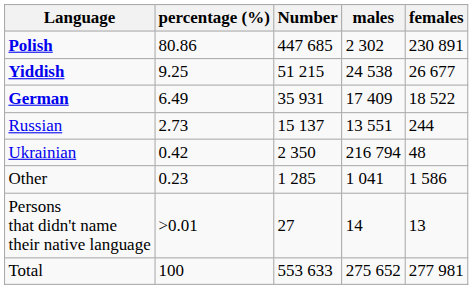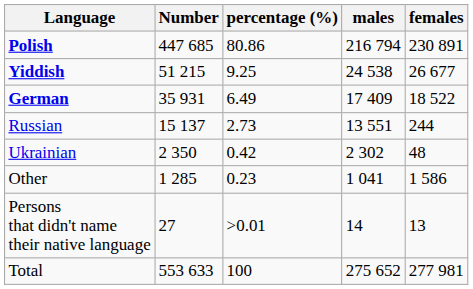 <table align="center" class="wikitable plainlinks TablePager">
 <tr>
 <th>Language</th>
+<th>Number</th>
 <th>percentage (%)</th>
-<th>Number</th>
 <th>males</th>
 <th>females</th>
 </tr>
 <tr ---->
 <td><strong><a href='#'>Polish</a></strong></td>
+<td>447 685</td>
 <td>80.86</td>
-<td>447 685</td>
-<td>2 302</td>
+<td>216 794</td>
 <td>230 891</td>
 </tr>
 <tr ---->
 <td><strong><a href='#'>Yiddish</a></strong></td>
+<td>51 215</td>
 <td>9.25</td>
-<td>51 215</td>
 <td>24 538</td>
 <td>26 677</td>
 </tr>
 <tr ---->
 <td><strong><a href='#'>German</a></strong></td>
+<td>35 931</td>
 <td>6.49</td>
-<td>35 931</td>
 <td>17 409</td>
 <td>18 522</td>
 </tr>
 <tr ---->
 <td><a href='#'>Russian</a></td>
+<td>15 137</td>
 <td>2.73</td>
-<td>15 137</td>
 <td>13 551</td>
 <td>244</td>
 </tr>
 <tr ---->
 <td><a href='#'>Ukrainian</a></td>
+<td>2 350</td>
 <td>0.42</td>
-<td>2 350</td>
-<td>216 794</td>
+<td>2 302</td>
 <td>48</td>
 </tr>
 <tr ---->
 <td>Other</td>
+<td>1 285</td>
 <td>0.23</td>
-<td>1 285</td>
 <td>1 041</td>
 <td>1 586</td>
 </tr>
 <tr ---->
 <td>Persons <br>that didn't name<br> their native language</td>
+<td>27</td>
 <td>>0.01</td>
-<td>27</td>
 <td>14</td>
 <td>13</td>
 </tr>
 <tr ---->
 <td>Total</td>
+<td>553 633</td>
 <td>100</td>
-<td>553 633</td>
 <td>275 652</td>
 <td>277 981</td>
 </tr>
 </table>
